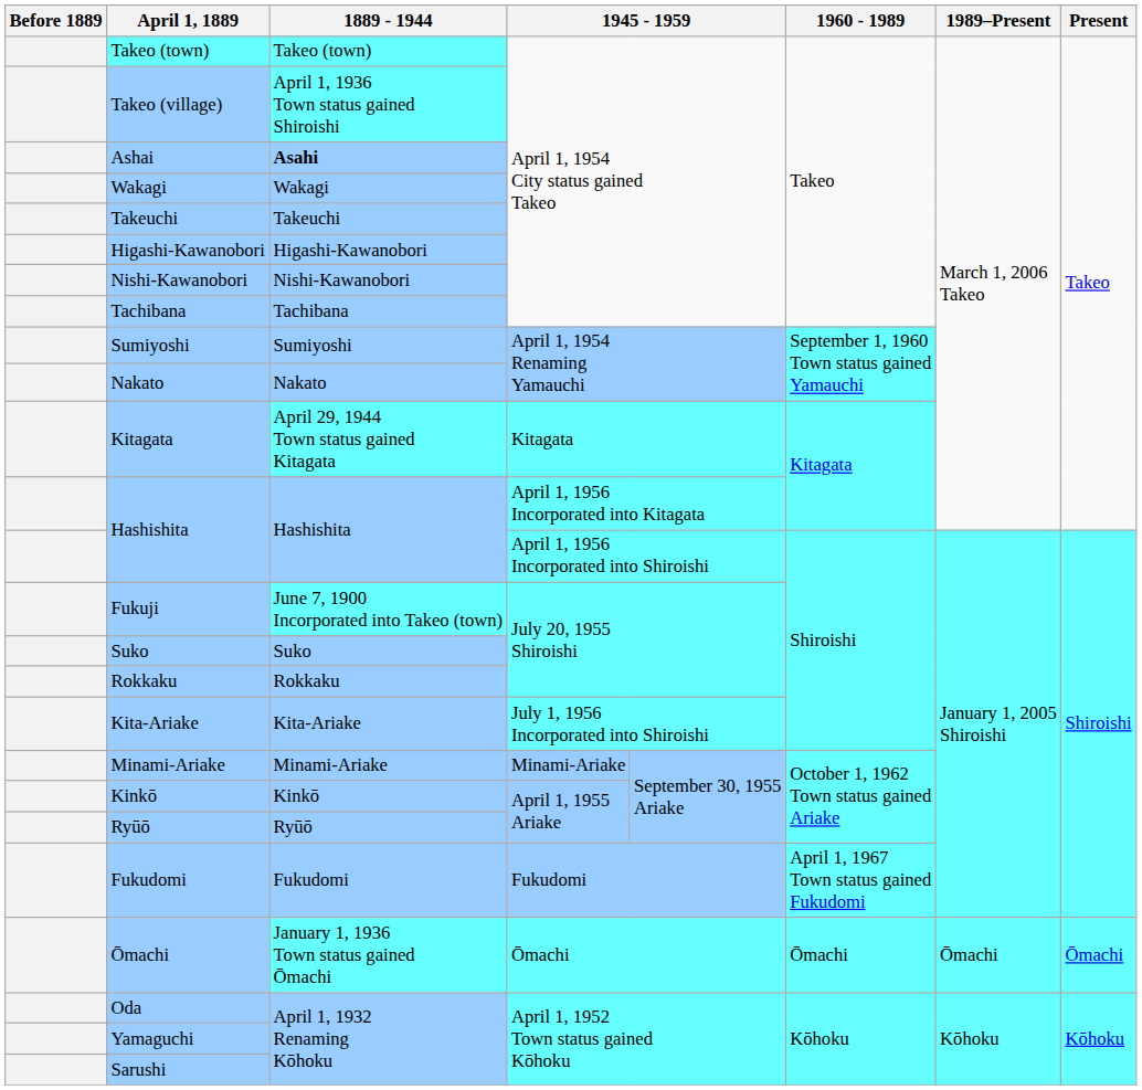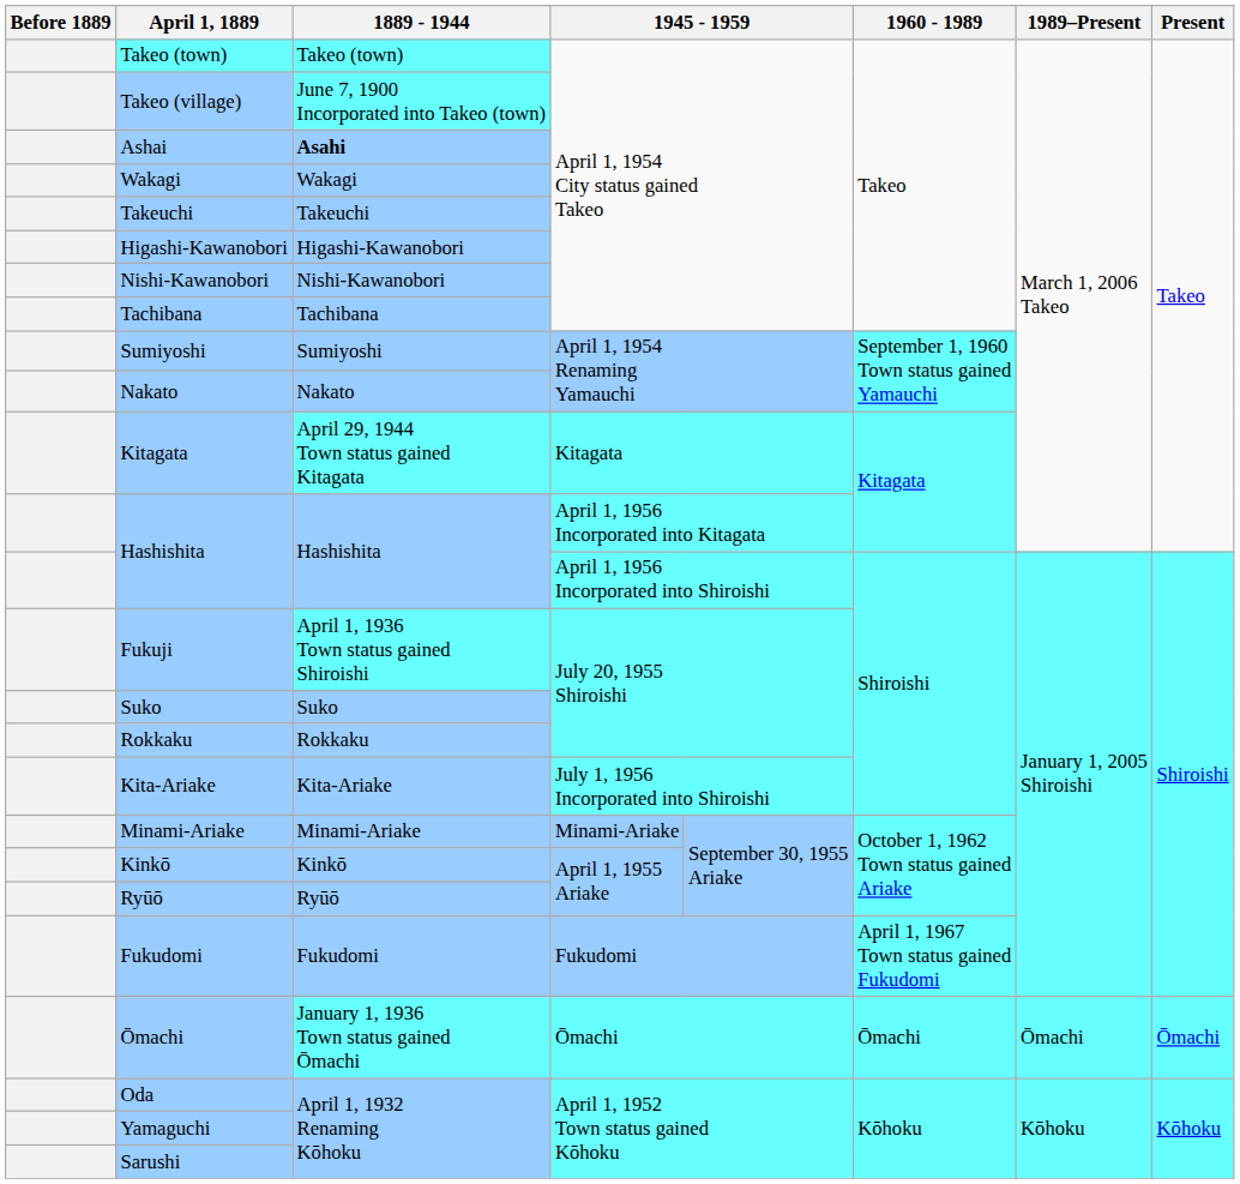 <table class="wikitable" style="font-size:88%">
 <tr>
 <th>Before 1889</th>
 <th>April 1, 1889</th>
 <th>1889 - 1944</th>
 <th colspan=2>1945 - 1959</th>
 <th>1960 - 1989</th>
 <th>1989–Present</th>
 <th>Present</th>
 </tr>
 <tr>
 <th></th>
 <td bgcolor="#66FFFF">Takeo (town)</td>
 <td bgcolor="#66FFFF">Takeo (town)</td>
 <td rowspan=8 colspan=2>April 1, 1954<br>City status gained<br>Takeo</td>
 <td rowspan=8>Takeo</td>
 <td rowspan=12>March 1, 2006<br>Takeo</td>
 <td rowspan=12><a href='#'>Takeo</a></td>
 </tr>
 <tr>
 <th></th>
 <td bgcolor="#99CCFF">Takeo (village)</td>
-<td bgcolor="#66FFFF">April 1, 1936<br>Town status gained<br>Shiroishi</td>
+<td bgcolor="#66FFFF">June 7, 1900<br>Incorporated into Takeo (town)</td>
 </tr>
 <tr>
 <th></th>
 <td bgcolor="#99CCFF">Ashai</td>
 <td bgcolor="#99CCFF"><strong>Asahi</strong></td>
 </tr>
 <tr>
 <th></th>
 <td bgcolor="#99CCFF">Wakagi</td>
 <td bgcolor="#99CCFF">Wakagi</td>
 </tr>
 <tr>
 <th></th>
 <td bgcolor="#99CCFF">Takeuchi</td>
 <td bgcolor="#99CCFF">Takeuchi</td>
 </tr>
 <tr>
 <th></th>
 <td bgcolor="#99CCFF">Higashi-Kawanobori</td>
 <td bgcolor="#99CCFF">Higashi-Kawanobori</td>
 </tr>
 <tr>
 <th></th>
 <td bgcolor="#99CCFF">Nishi-Kawanobori</td>
 <td bgcolor="#99CCFF">Nishi-Kawanobori</td>
 </tr>
 <tr>
 <th></th>
 <td bgcolor="#99CCFF">Tachibana</td>
 <td bgcolor="#99CCFF">Tachibana</td>
 </tr>
 <tr>
 <th></th>
 <td bgcolor="#99CCFF">Sumiyoshi</td>
 <td bgcolor="#99CCFF">Sumiyoshi</td>
 <td rowspan=2 colspan=2 bgcolor="#99CCFF">April 1, 1954<br>Renaming<br>Yamauchi</td>
 <td rowspan=2 bgcolor="#66FFFF">September 1, 1960<br>Town status gained<br><a href='#'>Yamauchi</a></td>
 </tr>
 <tr>
 <th></th>
 <td bgcolor="#99CCFF">Nakato</td>
 <td bgcolor="#99CCFF">Nakato</td>
 </tr>
 <tr>
 <th></th>
 <td bgcolor="#99CCFF">Kitagata</td>
 <td bgcolor="#66FFFF">April 29, 1944<br>Town status gained<br>Kitagata</td>
 <td colspan=2 bgcolor="#66FFFF">Kitagata</td>
 <td rowspan=2 bgcolor="#66FFFF"><a href='#'>Kitagata</a></td>
 </tr>
 <tr>
 <th><br></th>
 <td rowspan=2 bgcolor="#99CCFF">Hashishita</td>
 <td rowspan=2 bgcolor="#99CCFF">Hashishita</td>
 <td colspan=2 bgcolor="#66FFFF">April 1, 1956<br>Incorporated into Kitagata</td>
 </tr>
 <tr>
 <th><br></th>
 <td colspan=2 bgcolor="#66FFFF">April 1, 1956<br>Incorporated into Shiroishi</td>
 <td rowspan=5 bgcolor="#66FFFF">Shiroishi</td>
 <td rowspan=9 bgcolor="#66FFFF">January 1, 2005<br>Shiroishi</td>
 <td rowspan=9 bgcolor="#66FFFF"><a href='#'>Shiroishi</a></td>
 </tr>
 <tr>
 <th></th>
 <td bgcolor="#99CCFF">Fukuji</td>
-<td bgcolor="#66FFFF">June 7, 1900<br>Incorporated into Takeo (town)</td>
+<td bgcolor="#66FFFF">April 1, 1936<br>Town status gained<br>Shiroishi</td>
 <td rowspan=3 colspan=2 bgcolor="#66FFFF">July 20, 1955<br>Shiroishi</td>
 </tr>
 <tr>
 <th></th>
 <td bgcolor="#99CCFF">Suko</td>
 <td bgcolor="#99CCFF">Suko</td>
 </tr>
 <tr>
 <th></th>
 <td bgcolor="#99CCFF">Rokkaku</td>
 <td bgcolor="#99CCFF">Rokkaku</td>
 </tr>
 <tr>
 <th></th>
 <td bgcolor="#99CCFF">Kita-Ariake</td>
 <td bgcolor="#99CCFF">Kita-Ariake</td>
 <td colspan=2 bgcolor="#66FFFF">July 1, 1956<br>Incorporated into Shiroishi</td>
 </tr>
 <tr>
 <th></th>
 <td bgcolor="#99CCFF">Minami-Ariake</td>
 <td bgcolor="#99CCFF">Minami-Ariake</td>
 <td bgcolor="#99CCFF">Minami-Ariake</td>
 <td rowspan=3 bgcolor="#99CCFF">September 30, 1955<br>Ariake</td>
 <td rowspan=3 bgcolor="#66FFFF">October 1, 1962<br>Town status gained<br><a href='#'>Ariake</a></td>
 </tr>
 <tr>
 <th></th>
 <td bgcolor="#99CCFF">Kinkō</td>
 <td bgcolor="#99CCFF">Kinkō</td>
 <td rowspan=2 bgcolor="#99CCFF">April 1, 1955<br>Ariake</td>
 </tr>
 <tr>
 <th></th>
 <td bgcolor="#99CCFF">Ryūō</td>
 <td bgcolor="#99CCFF">Ryūō</td>
 </tr>
 <tr>
 <th></th>
 <td bgcolor="#99CCFF">Fukudomi</td>
 <td bgcolor="#99CCFF">Fukudomi</td>
 <td colspan=2 bgcolor="#99CCFF">Fukudomi</td>
 <td bgcolor="#66FFFF">April 1, 1967<br>Town status gained<br><a href='#'>Fukudomi</a></td>
 </tr>
 <tr>
 <th></th>
 <td bgcolor="#99CCFF">Ōmachi</td>
 <td bgcolor="#66FFFF">January 1, 1936<br>Town status gained<br>Ōmachi</td>
 <td colspan=2 bgcolor="#66FFFF">Ōmachi</td>
 <td bgcolor="#66FFFF">Ōmachi</td>
 <td bgcolor="#66FFFF">Ōmachi</td>
 <td bgcolor="#66FFFF"><a href='#'>Ōmachi</a></td>
 </tr>
 <tr>
 <th></th>
 <td bgcolor="#99CCFF">Oda</td>
 <td rowspan=3 bgcolor="#99CCFF">April 1, 1932<br>Renaming<br>Kōhoku</td>
 <td rowspan=3 colspan=2 bgcolor="#66FFFF">April 1, 1952<br>Town status gained<br>Kōhoku</td>
 <td rowspan=3 bgcolor="#66FFFF">Kōhoku</td>
 <td rowspan=3 bgcolor="#66FFFF">Kōhoku</td>
 <td rowspan=3 bgcolor="#66FFFF"><a href='#'>Kōhoku</a></td>
 </tr>
 <tr>
 <th></th>
 <td bgcolor="#99CCFF">Yamaguchi</td>
 </tr>
 <tr>
 <th></th>
 <td bgcolor="#99CCFF">Sarushi</td>
 </tr>
 </table>
